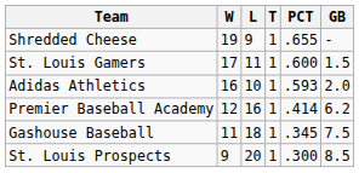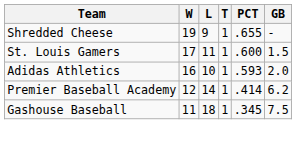 <table class="wikitable">
 <tr>
 <th>Team</th>
 <th>W</th>
 <th>L</th>
 <th>T</th>
 <th>PCT</th>
 <th>GB</th>
 </tr>
 <tr>
 <td>Shredded Cheese</td>
 <td>19</td>
 <td>9</td>
 <td>1</td>
 <td>.655</td>
 <td>-</td>
 </tr>
 <tr>
 <td>St. Louis Gamers</td>
 <td>17</td>
 <td>11</td>
 <td>1</td>
 <td>.600</td>
 <td>1.5</td>
 </tr>
 <tr>
 <td>Adidas Athletics</td>
 <td>16</td>
 <td>10</td>
 <td>1</td>
 <td>.593</td>
 <td>2.0</td>
 </tr>
 <tr>
 <td>Premier Baseball Academy</td>
 <td>12</td>
-<td>16</td>
+<td>14</td>
 <td>1</td>
 <td>.414</td>
 <td>6.2</td>
 </tr>
 <tr>
 <td>Gashouse Baseball</td>
 <td>11</td>
 <td>18</td>
 <td>1</td>
 <td>.345</td>
 <td>7.5</td>
 </tr>
-<tr>
-<td>St. Louis Prospects</td>
-<td>9</td>
-<td>20</td>
-<td>1</td>
-<td>.300</td>
-<td>8.5</td>
-</tr>
 </table>
